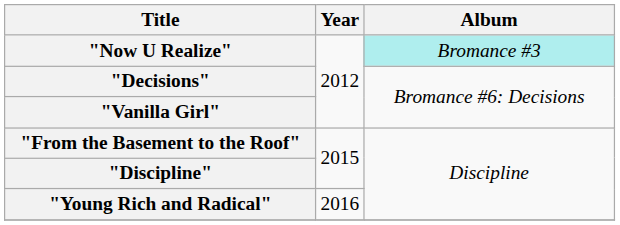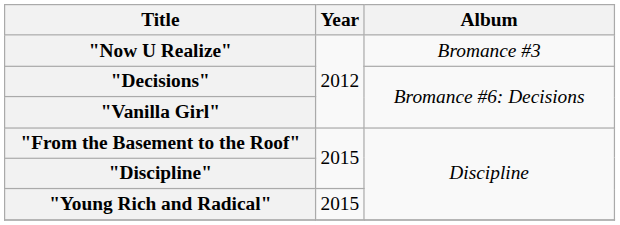 <table class="wikitable plainrowheaders" style="text-align:center;">
 <tr>
 <th scope="col" style="width:250px;">Title</th>
 <th scope="col">Year</th>
 <th scope="col" style="width:200px;">Album</th>
 </tr>
 <tr>
 <th scope="row">"Now U Realize"</th>
 <td rowspan="3">2012</td>
-<td style="background: paleturquoise;"><em>Bromance #3</em></td>
+<td><em>Bromance #3</em></td>
 </tr>
 <tr>
 <th scope="row">"Decisions"</th>
 <td rowspan="2"><em>Bromance #6: Decisions</em></td>
 </tr>
 <tr>
 <th scope="row">"Vanilla Girl"</th>
 </tr>
 <tr>
 <th scope="row">"From the Basement to the Roof"</th>
 <td rowspan="2">2015</td>
 <td rowspan="3"><em>Discipline</em></td>
 </tr>
 <tr>
 <th scope="row">"Discipline"</th>
 </tr>
 <tr>
 <th scope="row">"Young Rich and Radical"</th>
-<td>2016</td>
+<td>2015</td>
 </tr>
 <tr>
 </tr>
 </table>
